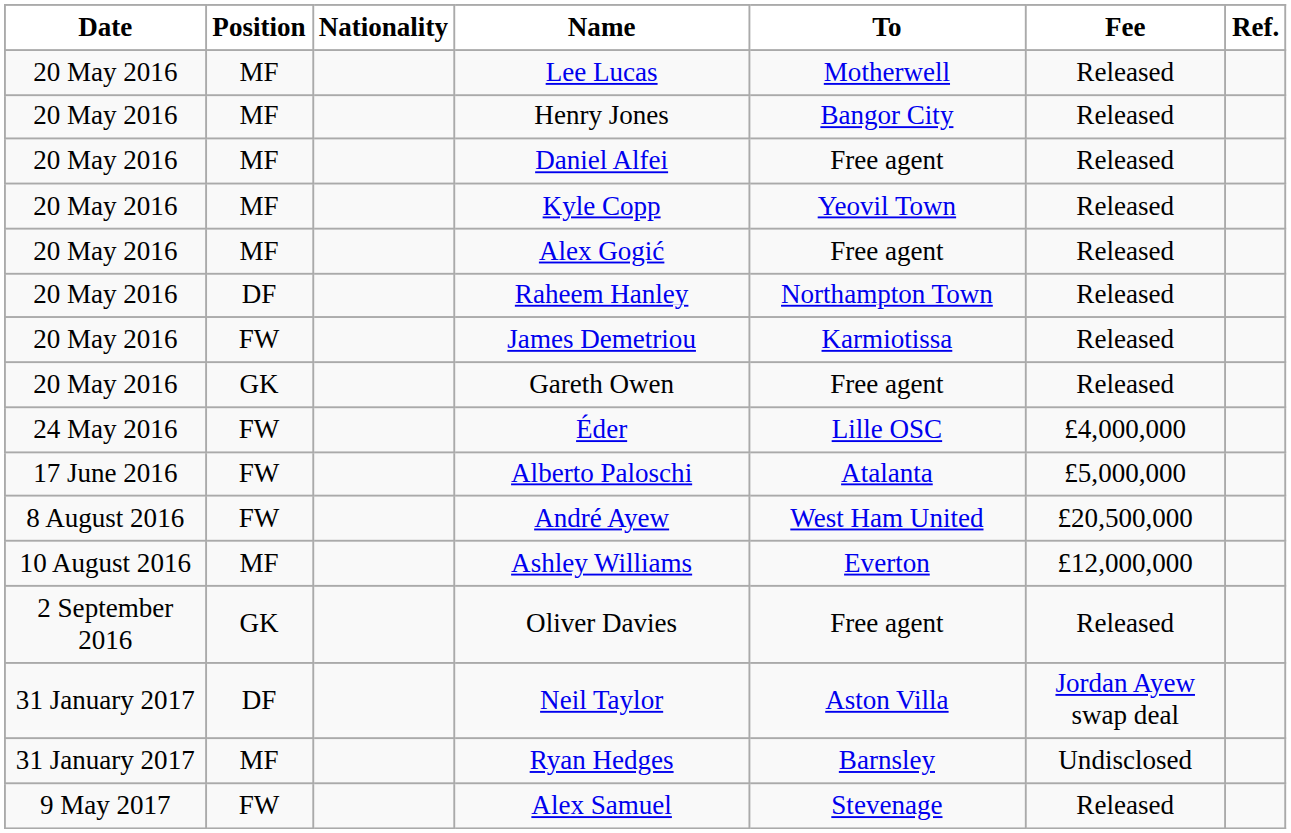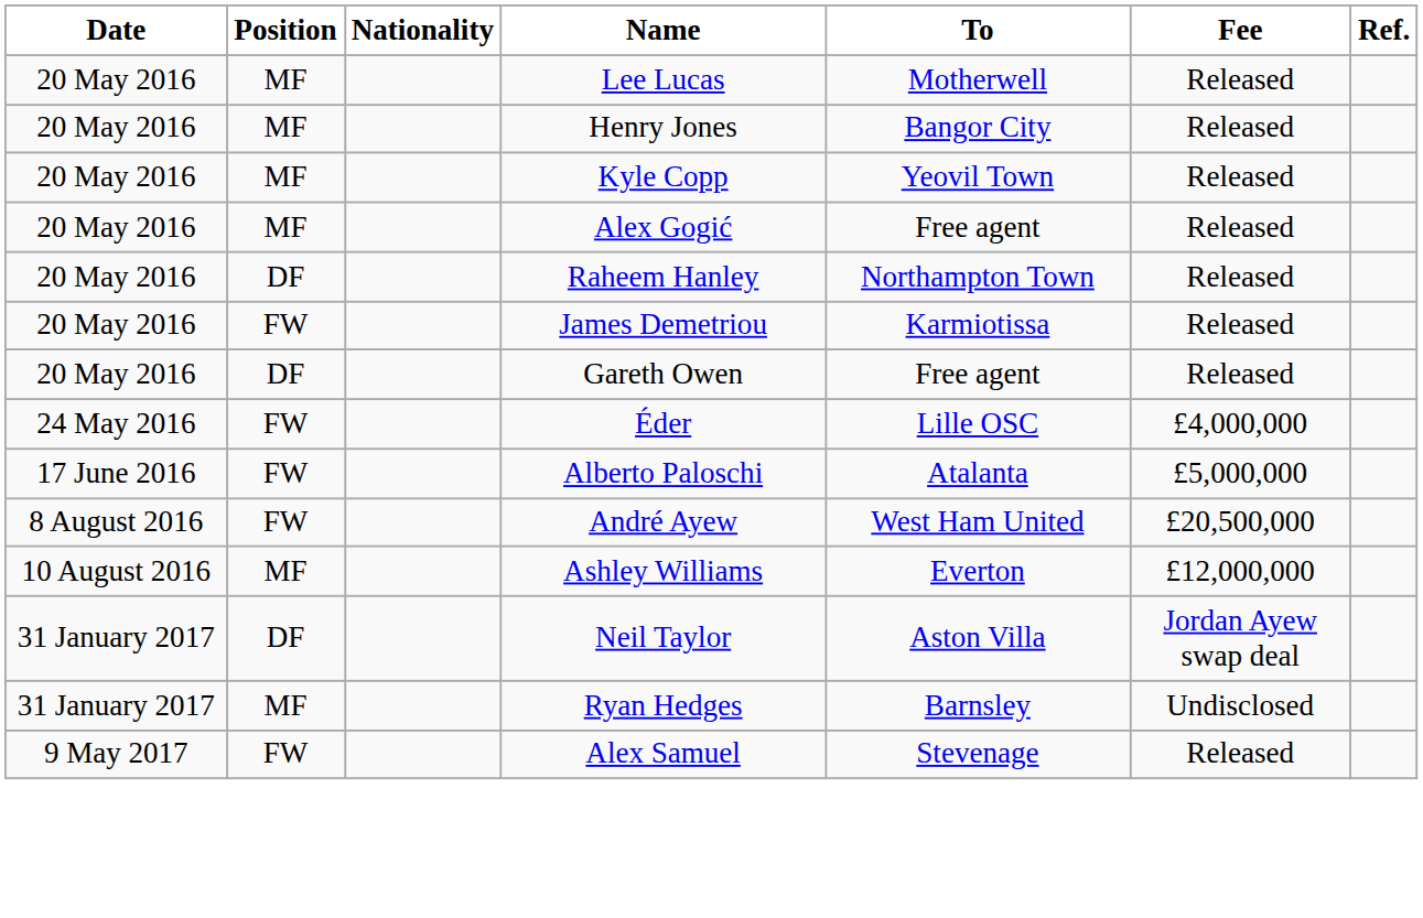 <table class="wikitable"  style="text-align:center; font-size:90%; ">
 <tr>
 <th style="background:white; color:black; width:100px;">Date</th>
 <th style="background:white; color:black; width:50px;">Position</th>
 <th style="background:white; color:black; width:50px;">Nationality</th>
 <th style="background:white; color:black; width:150px;">Name</th>
 <th style="background:white; color:black; width:140px;">To</th>
 <th style="background:white; color:black; width:100px;">Fee</th>
 <th style="background:white; color:black;">Ref.</th>
 </tr>
 <tr>
 <td>20 May 2016</td>
 <td>MF</td>
 <td></td>
 <td><a href='#'>Lee Lucas</a></td>
 <td><a href='#'>Motherwell</a></td>
 <td>Released</td>
 <td></td>
 </tr>
 <tr>
 <td>20 May 2016</td>
 <td>MF</td>
 <td></td>
 <td>Henry Jones</td>
 <td><a href='#'>Bangor City</a></td>
-<td>Released</td>
-<td></td>
-</tr>
-<tr>
-<td>20 May 2016</td>
-<td>MF</td>
-<td></td>
-<td><a href='#'>Daniel Alfei</a></td>
-<td>Free agent</td>
 <td>Released</td>
 <td></td>
 </tr>
 <tr>
 <td>20 May 2016</td>
 <td>MF</td>
 <td></td>
 <td><a href='#'>Kyle Copp</a></td>
 <td><a href='#'>Yeovil Town</a></td>
 <td>Released</td>
 <td></td>
 </tr>
 <tr>
 <td>20 May 2016</td>
 <td>MF</td>
 <td></td>
 <td><a href='#'>Alex Gogić</a></td>
 <td>Free agent</td>
 <td>Released</td>
 <td></td>
 </tr>
 <tr>
 <td>20 May 2016</td>
 <td>DF</td>
 <td></td>
 <td><a href='#'>Raheem Hanley</a></td>
 <td><a href='#'>Northampton Town</a></td>
 <td>Released</td>
 <td></td>
 </tr>
 <tr>
 <td>20 May 2016</td>
 <td>FW</td>
 <td></td>
 <td><a href='#'>James Demetriou</a></td>
 <td><a href='#'>Karmiotissa</a></td>
 <td>Released</td>
 <td></td>
 </tr>
 <tr>
 <td>20 May 2016</td>
-<td>GK</td>
+<td>DF</td>
 <td></td>
 <td>Gareth Owen</td>
 <td>Free agent</td>
 <td>Released</td>
 <td></td>
 </tr>
 <tr>
 <td>24 May 2016</td>
 <td>FW</td>
 <td></td>
 <td><a href='#'>Éder</a></td>
 <td><a href='#'>Lille OSC</a></td>
 <td>£4,000,000</td>
 <td></td>
 </tr>
 <tr>
 <td>17 June 2016</td>
 <td>FW</td>
 <td></td>
 <td><a href='#'>Alberto Paloschi</a></td>
 <td><a href='#'>Atalanta</a></td>
 <td>£5,000,000</td>
 <td></td>
 </tr>
 <tr>
 <td>8 August 2016</td>
 <td>FW</td>
 <td></td>
 <td><a href='#'>André Ayew</a></td>
 <td><a href='#'>West Ham United</a></td>
 <td>£20,500,000</td>
 <td></td>
 </tr>
 <tr>
 <td>10 August 2016</td>
 <td>MF</td>
 <td></td>
 <td><a href='#'>Ashley Williams</a></td>
 <td><a href='#'>Everton</a></td>
 <td>£12,000,000</td>
 <td></td>
 </tr>
 <tr>
-<td>2 September 2016</td>
-<td>GK</td>
-<td></td>
-<td>Oliver Davies</td>
-<td>Free agent</td>
-<td>Released</td>
-<td></td>
-</tr>
-<tr>
 <td>31 January 2017</td>
 <td>DF</td>
 <td></td>
 <td><a href='#'>Neil Taylor</a></td>
 <td><a href='#'>Aston Villa</a></td>
 <td><a href='#'>Jordan Ayew</a> swap deal</td>
 <td></td>
 </tr>
 <tr>
 <td>31 January 2017</td>
 <td>MF</td>
 <td></td>
 <td><a href='#'>Ryan Hedges</a></td>
 <td><a href='#'>Barnsley</a></td>
 <td>Undisclosed</td>
 <td></td>
 </tr>
 <tr>
 <td>9 May 2017</td>
 <td>FW</td>
 <td></td>
 <td><a href='#'>Alex Samuel</a></td>
 <td><a href='#'>Stevenage</a></td>
 <td>Released</td>
 <td></td>
 </tr>
 </table>
